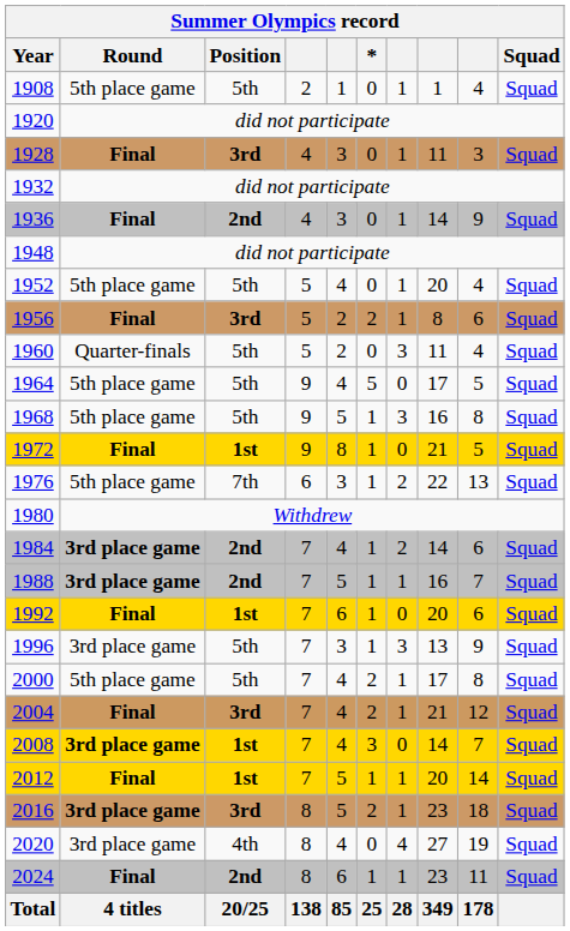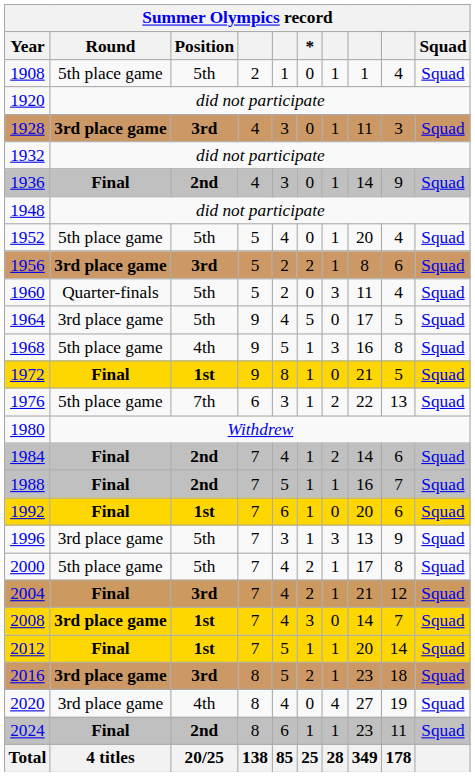 <table class="wikitable" style="text-align: center;">
 <tr>
 <th colspan=10><a href='#'>Summer Olympics</a> record</th>
 </tr>
 <tr>
 <th>Year</th>
 <th>Round</th>
 <th>Position</th>
 <th></th>
 <th></th>
 <th>*</th>
 <th></th>
 <th></th>
 <th></th>
 <th>Squad</th>
 </tr>
 <tr>
 <td> <a href='#'>1908</a></td>
 <td>5th place game</td>
 <td>5th</td>
 <td>2</td>
 <td>1</td>
 <td>0</td>
 <td>1</td>
 <td>1</td>
 <td>4</td>
 <td><a href='#'>Squad</a></td>
 </tr>
 <tr>
 <td> <a href='#'>1920</a></td>
 <td colspan=9><em>did not participate</em></td>
 </tr>
 <tr bgcolor=cc9966>
 <td> <a href='#'>1928</a></td>
-<td><strong>Final</strong></td>
+<td><strong>3rd place game</strong></td>
 <td><strong>3rd</strong></td>
 <td>4</td>
 <td>3</td>
 <td>0</td>
 <td>1</td>
 <td>11</td>
 <td>3</td>
 <td><a href='#'>Squad</a></td>
 </tr>
 <tr>
 <td> <a href='#'>1932</a></td>
 <td colspan=9><em>did not participate</em></td>
 </tr>
 <tr bgcolor=silver>
 <td> <a href='#'>1936</a></td>
 <td><strong>Final</strong></td>
 <td><strong>2nd</strong></td>
 <td>4</td>
 <td>3</td>
 <td>0</td>
 <td>1</td>
 <td>14</td>
 <td>9</td>
 <td><a href='#'>Squad</a></td>
 </tr>
 <tr>
 <td> <a href='#'>1948</a></td>
 <td colspan=9><em>did not participate</em></td>
 </tr>
 <tr>
 <td> <a href='#'>1952</a></td>
 <td>5th place game</td>
 <td>5th</td>
 <td>5</td>
 <td>4</td>
 <td>0</td>
 <td>1</td>
 <td>20</td>
 <td>4</td>
 <td><a href='#'>Squad</a></td>
 </tr>
 <tr bgcolor=cc9966>
 <td> <a href='#'>1956</a></td>
-<td><strong>Final</strong></td>
+<td><strong>3rd place game</strong></td>
 <td><strong>3rd</strong></td>
 <td>5</td>
 <td>2</td>
 <td>2</td>
 <td>1</td>
 <td>8</td>
 <td>6</td>
 <td><a href='#'>Squad</a></td>
 </tr>
 <tr>
 <td> <a href='#'>1960</a></td>
 <td>Quarter-finals</td>
 <td>5th</td>
 <td>5</td>
 <td>2</td>
 <td>0</td>
 <td>3</td>
 <td>11</td>
 <td>4</td>
 <td><a href='#'>Squad</a></td>
 </tr>
 <tr>
 <td> <a href='#'>1964</a></td>
-<td>5th place game</td>
+<td>3rd place game</td>
 <td>5th</td>
 <td>9</td>
 <td>4</td>
 <td>5</td>
 <td>0</td>
 <td>17</td>
 <td>5</td>
 <td><a href='#'>Squad</a></td>
 </tr>
 <tr>
 <td> <a href='#'>1968</a></td>
 <td>5th place game</td>
-<td>5th</td>
+<td>4th</td>
 <td>9</td>
 <td>5</td>
 <td>1</td>
 <td>3</td>
 <td>16</td>
 <td>8</td>
 <td><a href='#'>Squad</a></td>
 </tr>
 <tr bgcolor=gold>
 <td> <a href='#'>1972</a></td>
 <td><strong>Final</strong></td>
 <td><strong>1st</strong></td>
 <td>9</td>
 <td>8</td>
 <td>1</td>
 <td>0</td>
 <td>21</td>
 <td>5</td>
 <td><a href='#'>Squad</a></td>
 </tr>
 <tr>
 <td> <a href='#'>1976</a></td>
 <td>5th place game</td>
 <td>7th</td>
 <td>6</td>
 <td>3</td>
 <td>1</td>
 <td>2</td>
 <td>22</td>
 <td>13</td>
 <td><a href='#'>Squad</a></td>
 </tr>
 <tr>
 <td> <a href='#'>1980</a></td>
 <td colspan=9><em><a href='#'>Withdrew</a></em></td>
 </tr>
 <tr bgcolor=silver>
 <td> <a href='#'>1984</a></td>
-<td><strong>3rd place game</strong></td>
+<td><strong>Final</strong></td>
 <td><strong>2nd</strong></td>
 <td>7</td>
 <td>4</td>
 <td>1</td>
 <td>2</td>
 <td>14</td>
 <td>6</td>
 <td><a href='#'>Squad</a></td>
 </tr>
 <tr bgcolor=silver>
 <td> <a href='#'>1988</a></td>
-<td><strong>3rd place game</strong></td>
+<td><strong>Final</strong></td>
 <td><strong>2nd</strong></td>
 <td>7</td>
 <td>5</td>
 <td>1</td>
 <td>1</td>
 <td>16</td>
 <td>7</td>
 <td><a href='#'>Squad</a></td>
 </tr>
 <tr bgcolor=gold>
 <td> <a href='#'>1992</a></td>
 <td><strong>Final</strong></td>
 <td><strong>1st</strong></td>
 <td>7</td>
 <td>6</td>
 <td>1</td>
 <td>0</td>
 <td>20</td>
 <td>6</td>
 <td><a href='#'>Squad</a></td>
 </tr>
 <tr>
 <td> <a href='#'>1996</a></td>
 <td>3rd place game</td>
 <td>5th</td>
 <td>7</td>
 <td>3</td>
 <td>1</td>
 <td>3</td>
 <td>13</td>
 <td>9</td>
 <td><a href='#'>Squad</a></td>
 </tr>
 <tr>
 <td> <a href='#'>2000</a></td>
 <td>5th place game</td>
 <td>5th</td>
 <td>7</td>
 <td>4</td>
 <td>2</td>
 <td>1</td>
 <td>17</td>
 <td>8</td>
 <td><a href='#'>Squad</a></td>
 </tr>
 <tr bgcolor=cc996>
 <td> <a href='#'>2004</a></td>
 <td><strong>Final</strong></td>
 <td><strong>3rd</strong></td>
 <td>7</td>
 <td>4</td>
 <td>2</td>
 <td>1</td>
 <td>21</td>
 <td>12</td>
 <td><a href='#'>Squad</a></td>
 </tr>
 <tr bgcolor=gold>
 <td> <a href='#'>2008</a></td>
 <td><strong>3rd place game</strong></td>
 <td><strong>1st</strong></td>
 <td>7</td>
 <td>4</td>
 <td>3</td>
 <td>0</td>
 <td>14</td>
 <td>7</td>
 <td><a href='#'>Squad</a></td>
 </tr>
 <tr bgcolor=gold>
 <td> <a href='#'>2012</a></td>
 <td><strong>Final</strong></td>
 <td><strong>1st</strong></td>
 <td>7</td>
 <td>5</td>
 <td>1</td>
 <td>1</td>
 <td>20</td>
 <td>14</td>
 <td><a href='#'>Squad</a></td>
 </tr>
 <tr bgcolor=cc9966>
 <td> <a href='#'>2016</a></td>
 <td><strong>3rd place game</strong></td>
 <td><strong>3rd</strong></td>
 <td>8</td>
 <td>5</td>
 <td>2</td>
 <td>1</td>
 <td>23</td>
 <td>18</td>
 <td><a href='#'>Squad</a></td>
 </tr>
 <tr>
 <td> <a href='#'>2020</a></td>
 <td>3rd place game</td>
 <td>4th</td>
 <td>8</td>
 <td>4</td>
 <td>0</td>
 <td>4</td>
 <td>27</td>
 <td>19</td>
 <td><a href='#'>Squad</a></td>
 </tr>
 <tr bgcolor=silver>
 <td> <a href='#'>2024</a></td>
 <td><strong>Final</strong></td>
 <td><strong>2nd</strong></td>
 <td>8</td>
 <td>6</td>
 <td>1</td>
 <td>1</td>
 <td>23</td>
 <td>11</td>
 <td><a href='#'>Squad</a></td>
 </tr>
 <tr>
 <th>Total</th>
 <th>4 titles</th>
 <th>20/25</th>
 <th>138</th>
 <th>85</th>
 <th>25</th>
 <th>28</th>
 <th>349</th>
 <th>178</th>
 <th></th>
 </tr>
 </table>
